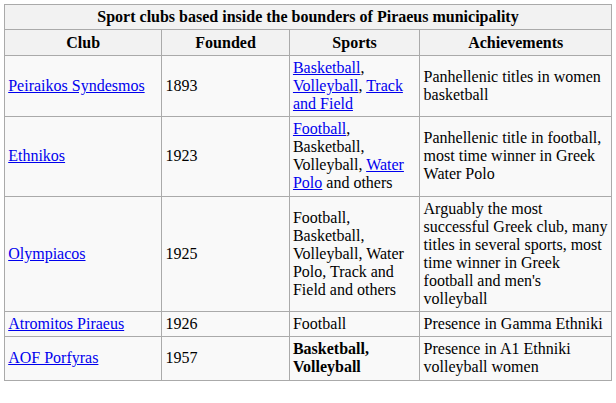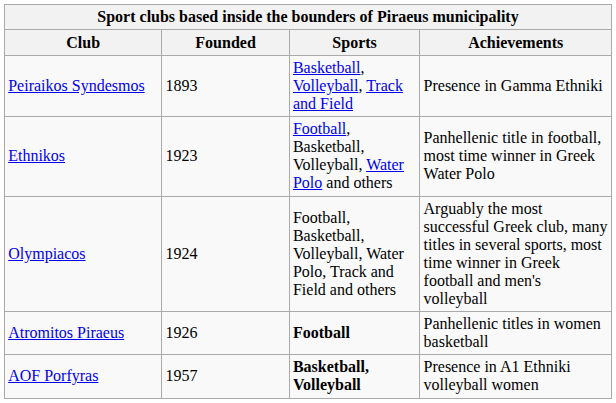 <table class="wikitable">
 <tr>
 <th colspan="6">Sport clubs based inside the bounders of Piraeus municipality</th>
 </tr>
 <tr>
 <th width="150">Club</th>
 <th width="120">Founded</th>
 <th>Sports</th>
 <th>Achievements</th>
 </tr>
 <tr>
 <td><a href='#'>Peiraikos Syndesmos</a></td>
 <td>1893</td>
 <td><a href='#'>Basketball</a>, <a href='#'>Volleyball</a>, <a href='#'>Track and Field</a></td>
-<td>Panhellenic titles in women basketball</td>
+<td>Presence in Gamma Ethniki</td>
 </tr>
 <tr>
 <td><a href='#'>Ethnikos</a></td>
 <td>1923</td>
 <td><a href='#'>Football</a>, Basketball, Volleyball, <a href='#'>Water Polo</a> and others</td>
 <td>Panhellenic title in football, most time winner in Greek Water Polo</td>
 </tr>
 <tr>
 <td><a href='#'>Olympiacos</a></td>
-<td>1925</td>
+<td>1924</td>
 <td>Football, Basketball, Volleyball, Water Polo, Track and Field and others</td>
 <td>Arguably the most successful Greek club, many titles in several sports, most time winner in Greek football and men's volleyball</td>
 </tr>
 <tr>
 <td><a href='#'>Atromitos Piraeus</a></td>
 <td>1926</td>
-<td>Football</td>
-<td>Presence in Gamma Ethniki</td>
+<td><strong>Football</strong></td>
+<td>Panhellenic titles in women basketball</td>
 </tr>
 <tr>
 <td><a href='#'>AOF Porfyras</a></td>
 <td>1957</td>
 <td><strong>Basketball, Volleyball</strong></td>
 <td>Presence in A1 Ethniki volleyball women</td>
 </tr>
 <tr>
 </tr>
 </table>
